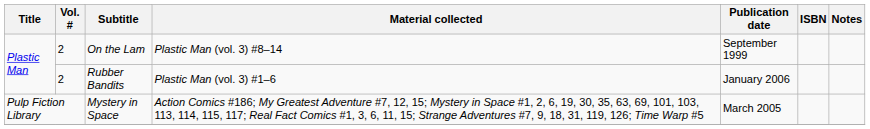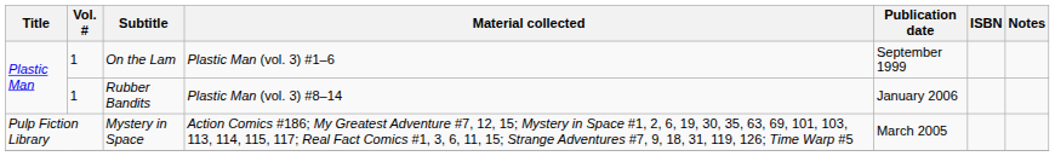 <table class="wikitable">
 <tr>
 <th>Title</th>
 <th>Vol. #</th>
 <th>Subtitle</th>
 <th>Material collected</th>
 <th>Publication date</th>
 <th>ISBN</th>
 <th>Notes</th>
 </tr>
 <tr>
 <td rowspan="2"><em><a href='#'>Plastic Man</a></em></td>
-<td>2</td>
+<td>1</td>
 <td><em>On the Lam</em></td>
-<td><em>Plastic Man</em> (vol. 3) #8–14</td>
+<td><em>Plastic Man</em> (vol. 3) #1–6</td>
 <td>September 1999</td>
 <td></td>
 <td></td>
 </tr>
 <tr>
-<td>2</td>
+<td>1</td>
 <td><em>Rubber Bandits</em></td>
-<td><em>Plastic Man</em> (vol. 3) #1–6</td>
+<td><em>Plastic Man</em> (vol. 3) #8–14</td>
 <td>January 2006</td>
 <td></td>
 <td></td>
 </tr>
 <tr>
 <td colspan="2"><em>Pulp Fiction Library</em></td>
 <td><em>Mystery in Space</em></td>
 <td><em>Action Comics</em> #186; <em>My Greatest Adventure</em> #7, 12, 15; <em>Mystery in Space</em> #1, 2, 6, 19, 30, 35, 63, 69, 101, 103, 113, 114, 115, 117; <em>Real Fact Comics</em> #1, 3, 6, 11, 15; <em>Strange Adventures</em> #7, 9, 18, 31, 119, 126; <em>Time Warp</em> #5</td>
 <td>March 2005</td>
 <td></td>
 <td></td>
 </tr>
 <tr>
 </tr>
 </table>
